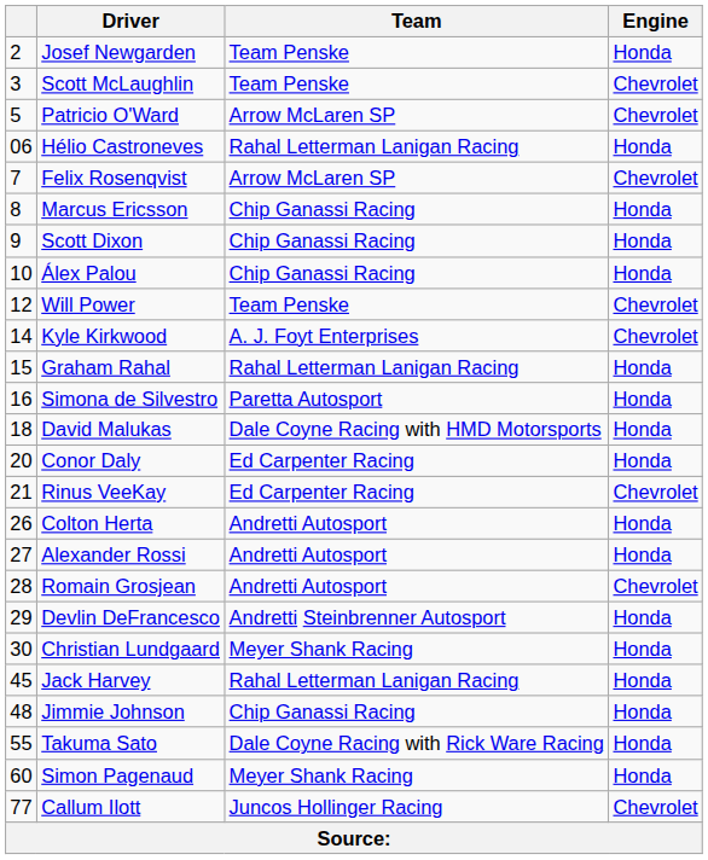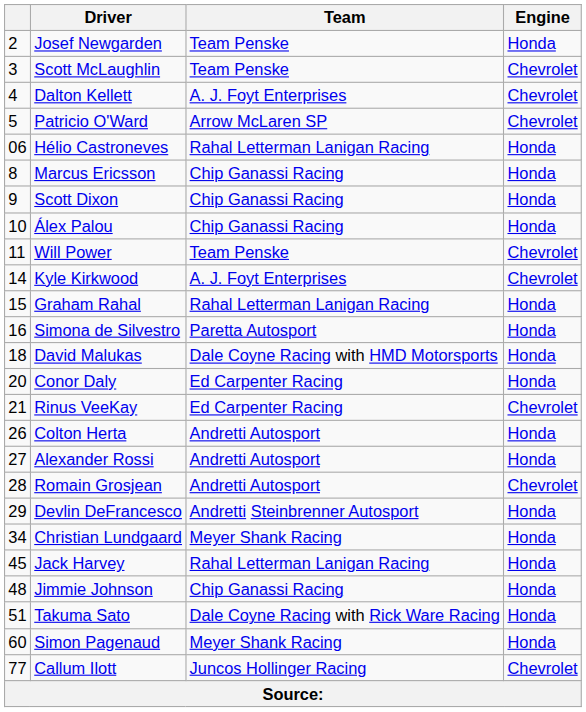 <table class="wikitable" style="font-size: 95%;">
 <tr>
 <th align=center></th>
 <th>Driver</th>
 <th>Team</th>
 <th>Engine</th>
 </tr>
 <tr>
 <td>2</td>
 <td> <a href='#'>Josef Newgarden</a></td>
 <td><a href='#'>Team Penske</a></td>
 <td><a href='#'>Honda</a></td>
 </tr>
 <tr>
 <td>3</td>
 <td> <a href='#'>Scott McLaughlin</a></td>
 <td><a href='#'>Team Penske</a></td>
 <td><a href='#'>Chevrolet</a></td>
 </tr>
 <tr>
+<td>4</td>
+<td> <a href='#'>Dalton Kellett</a></td>
+<td><a href='#'>A. J. Foyt Enterprises</a></td>
+<td><a href='#'>Chevrolet</a></td>
+</tr>
+<tr>
 <td>5</td>
 <td> <a href='#'>Patricio O'Ward</a></td>
 <td><a href='#'>Arrow McLaren SP</a></td>
 <td><a href='#'>Chevrolet</a></td>
 </tr>
 <tr>
 <td>06</td>
 <td> <a href='#'>Hélio Castroneves</a> <strong></strong></td>
 <td><a href='#'>Rahal Letterman Lanigan Racing</a></td>
 <td><a href='#'>Honda</a></td>
-</tr>
-<tr>
-<td>7</td>
-<td> <a href='#'>Felix Rosenqvist</a></td>
-<td><a href='#'>Arrow McLaren SP</a></td>
-<td><a href='#'>Chevrolet</a></td>
 </tr>
 <tr>
 <td>8</td>
 <td> <a href='#'>Marcus Ericsson</a></td>
 <td><a href='#'>Chip Ganassi Racing</a></td>
 <td><a href='#'>Honda</a></td>
 </tr>
 <tr>
 <td>9</td>
 <td> <a href='#'>Scott Dixon</a></td>
 <td><a href='#'>Chip Ganassi Racing</a></td>
 <td><a href='#'>Honda</a></td>
 </tr>
 <tr>
 <td>10</td>
 <td> <a href='#'>Álex Palou</a></td>
 <td><a href='#'>Chip Ganassi Racing</a></td>
 <td><a href='#'>Honda</a></td>
 </tr>
 <tr>
-<td>12</td>
+<td>11</td>
 <td> <a href='#'>Will Power</a></td>
 <td><a href='#'>Team Penske</a></td>
 <td><a href='#'>Chevrolet</a></td>
 </tr>
 <tr>
 <td>14</td>
 <td> <a href='#'>Kyle Kirkwood</a> <strong></strong></td>
 <td><a href='#'>A. J. Foyt Enterprises</a></td>
 <td><a href='#'>Chevrolet</a></td>
 </tr>
 <tr>
 <td>15</td>
 <td> <a href='#'>Graham Rahal</a></td>
 <td><a href='#'>Rahal Letterman Lanigan Racing</a></td>
 <td><a href='#'>Honda</a></td>
 </tr>
 <tr>
 <td>16</td>
 <td> <a href='#'>Simona de Silvestro</a></td>
 <td><a href='#'>Paretta Autosport</a></td>
 <td><a href='#'>Honda</a></td>
 </tr>
 <tr>
 <td>18</td>
 <td> <a href='#'>David Malukas</a> <strong></strong></td>
 <td><a href='#'>Dale Coyne Racing</a> with <a href='#'>HMD Motorsports</a></td>
 <td><a href='#'>Honda</a></td>
 </tr>
 <tr>
 <td>20</td>
 <td> <a href='#'>Conor Daly</a></td>
 <td><a href='#'>Ed Carpenter Racing</a></td>
 <td><a href='#'>Honda</a></td>
 </tr>
 <tr>
 <td>21</td>
 <td> <a href='#'>Rinus VeeKay</a></td>
 <td><a href='#'>Ed Carpenter Racing</a></td>
 <td><a href='#'>Chevrolet</a></td>
 </tr>
 <tr>
 <td>26</td>
 <td> <a href='#'>Colton Herta</a> <strong></strong></td>
 <td><a href='#'>Andretti Autosport</a></td>
 <td><a href='#'>Honda</a></td>
 </tr>
 <tr>
 <td>27</td>
 <td> <a href='#'>Alexander Rossi</a></td>
 <td><a href='#'>Andretti Autosport</a></td>
 <td><a href='#'>Honda</a></td>
 </tr>
 <tr>
 <td>28</td>
 <td> <a href='#'>Romain Grosjean</a></td>
 <td><a href='#'>Andretti Autosport</a></td>
 <td><a href='#'>Chevrolet</a></td>
 </tr>
 <tr>
 <td>29</td>
 <td> <a href='#'>Devlin DeFrancesco</a> <strong></strong></td>
 <td><a href='#'>Andretti</a> <a href='#'>Steinbrenner Autosport</a></td>
 <td><a href='#'>Honda</a></td>
 </tr>
 <tr>
-<td>30</td>
+<td>34</td>
 <td> <a href='#'>Christian Lundgaard</a> <strong></strong></td>
 <td><a href='#'>Meyer Shank Racing</a></td>
 <td><a href='#'>Honda</a></td>
 </tr>
 <tr>
 <td>45</td>
 <td> <a href='#'>Jack Harvey</a></td>
 <td><a href='#'>Rahal Letterman Lanigan Racing</a></td>
 <td><a href='#'>Honda</a></td>
 </tr>
 <tr>
 <td>48</td>
 <td> <a href='#'>Jimmie Johnson</a></td>
 <td><a href='#'>Chip Ganassi Racing</a></td>
 <td><a href='#'>Honda</a></td>
 </tr>
 <tr>
-<td>55</td>
+<td>51</td>
 <td> <a href='#'>Takuma Sato</a></td>
 <td><a href='#'>Dale Coyne Racing</a> with <a href='#'>Rick Ware Racing</a></td>
 <td><a href='#'>Honda</a></td>
 </tr>
 <tr>
 <td>60</td>
 <td> <a href='#'>Simon Pagenaud</a></td>
 <td><a href='#'>Meyer Shank Racing</a></td>
 <td><a href='#'>Honda</a></td>
 </tr>
 <tr>
 <td>77</td>
 <td> <a href='#'>Callum Ilott</a> <strong></strong></td>
 <td><a href='#'>Juncos Hollinger Racing</a></td>
 <td><a href='#'>Chevrolet</a></td>
 </tr>
 <tr>
 <th colspan=4>Source:</th>
 </tr>
 </table>
